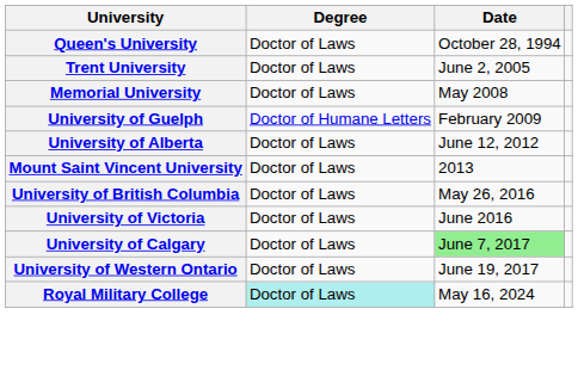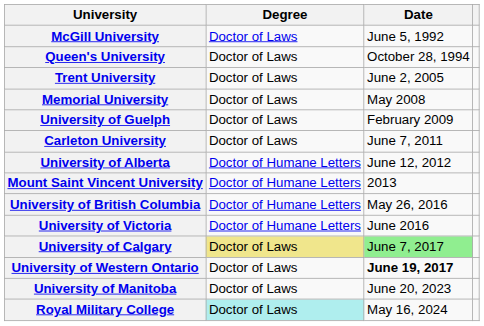 <table class="wikitable plainrowheaders">
 <tr>
 <th scope="col">University</th>
 <th scope="col">Degree</th>
 <th scope="col">Date</th>
 <th scope="col"></th>
+</tr>
+<tr>
+<th scope="row"><a href='#'>McGill University</a></th>
+<td><a href='#'>Doctor of Laws</a></td>
+<td>June 5, 1992</td>
+<td></td>
 </tr>
 <tr>
 <th scope="row"><a href='#'>Queen's University</a></th>
 <td>Doctor of Laws</td>
 <td>October 28, 1994</td>
 <td></td>
 </tr>
 <tr>
 <th scope="row"><a href='#'>Trent University</a></th>
 <td>Doctor of Laws</td>
 <td>June 2, 2005</td>
 <td></td>
 </tr>
 <tr>
 <th scope="row"><a href='#'>Memorial University</a></th>
 <td>Doctor of Laws</td>
 <td>May 2008</td>
 <td></td>
 </tr>
 <tr>
 <th scope="row"><a href='#'>University of Guelph</a></th>
-<td><a href='#'>Doctor of Humane Letters</a></td>
+<td>Doctor of Laws</td>
 <td>February 2009</td>
 <td></td>
 </tr>
 <tr>
+<th scope="row"><a href='#'>Carleton University</a></th>
+<td>Doctor of Laws</td>
+<td>June 7, 2011</td>
+<td></td>
+</tr>
+<tr>
 <th scope="row"><a href='#'>University of Alberta</a></th>
-<td>Doctor of Laws</td>
+<td><a href='#'>Doctor of Humane Letters</a></td>
 <td>June 12, 2012</td>
 <td></td>
 </tr>
 <tr>
 <th scope="row"><a href='#'>Mount Saint Vincent University</a></th>
-<td>Doctor of Laws</td>
+<td><a href='#'>Doctor of Humane Letters</a></td>
 <td>2013</td>
 <td></td>
 </tr>
 <tr>
 <th scope="row"><a href='#'>University of British Columbia</a></th>
-<td>Doctor of Laws</td>
+<td><a href='#'>Doctor of Humane Letters</a></td>
 <td>May 26, 2016</td>
 <td></td>
 </tr>
 <tr>
 <th scope="row"><a href='#'>University of Victoria</a></th>
-<td>Doctor of Laws</td>
+<td><a href='#'>Doctor of Humane Letters</a></td>
 <td>June 2016</td>
 <td></td>
 </tr>
 <tr>
 <th scope="row"><a href='#'>University of Calgary</a></th>
-<td>Doctor of Laws</td>
+<td style="background: khaki;">Doctor of Laws</td>
 <td style="background: lightgreen;">June 7, 2017</td>
 <td></td>
 </tr>
 <tr>
 <th scope="row"><a href='#'>University of Western Ontario</a></th>
 <td>Doctor of Laws</td>
-<td>June 19, 2017</td>
+<td><strong>June 19, 2017</strong></td>
+<td></td>
+</tr>
+<tr>
+<th scope="row"><a href='#'>University of Manitoba</a></th>
+<td>Doctor of Laws</td>
+<td>June 20, 2023</td>
 <td></td>
 </tr>
 <tr>
 <th scope="row"><a href='#'>Royal Military College</a></th>
 <td style="background: paleturquoise;">Doctor of Laws</td>
 <td>May 16, 2024</td>
 <td></td>
 </tr>
 </table>
